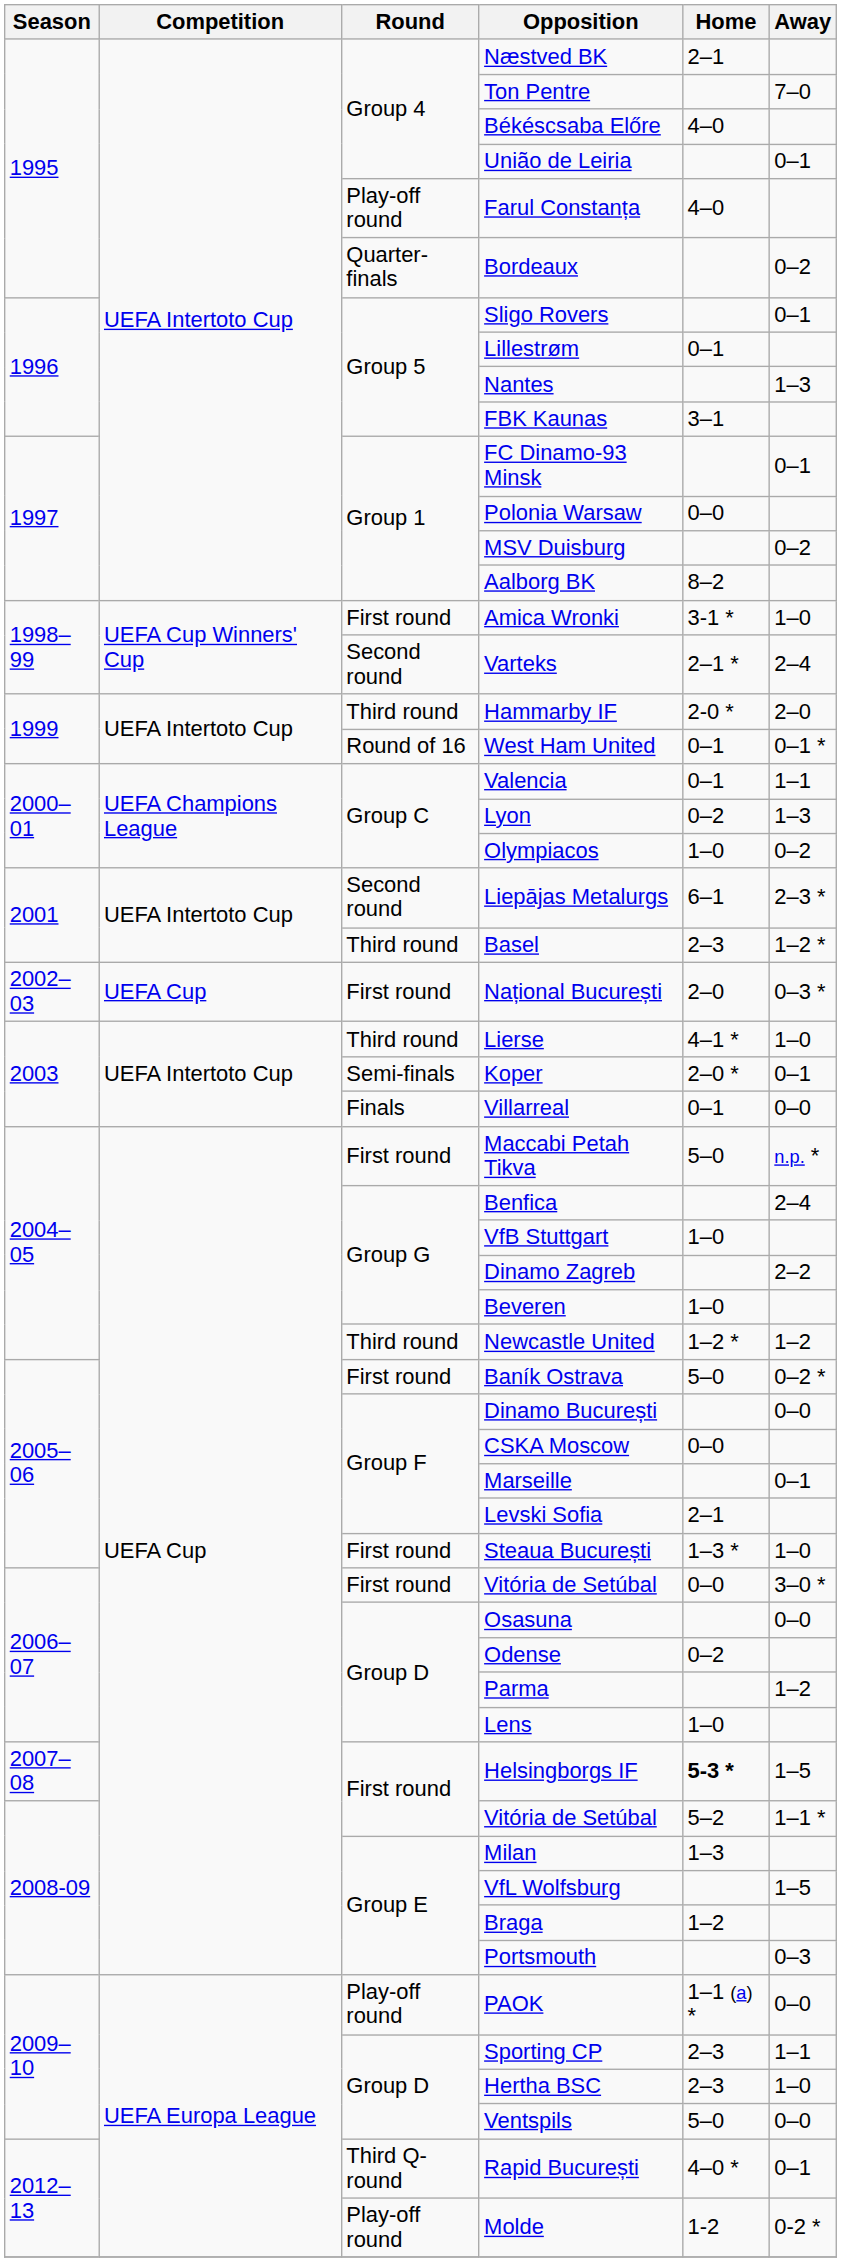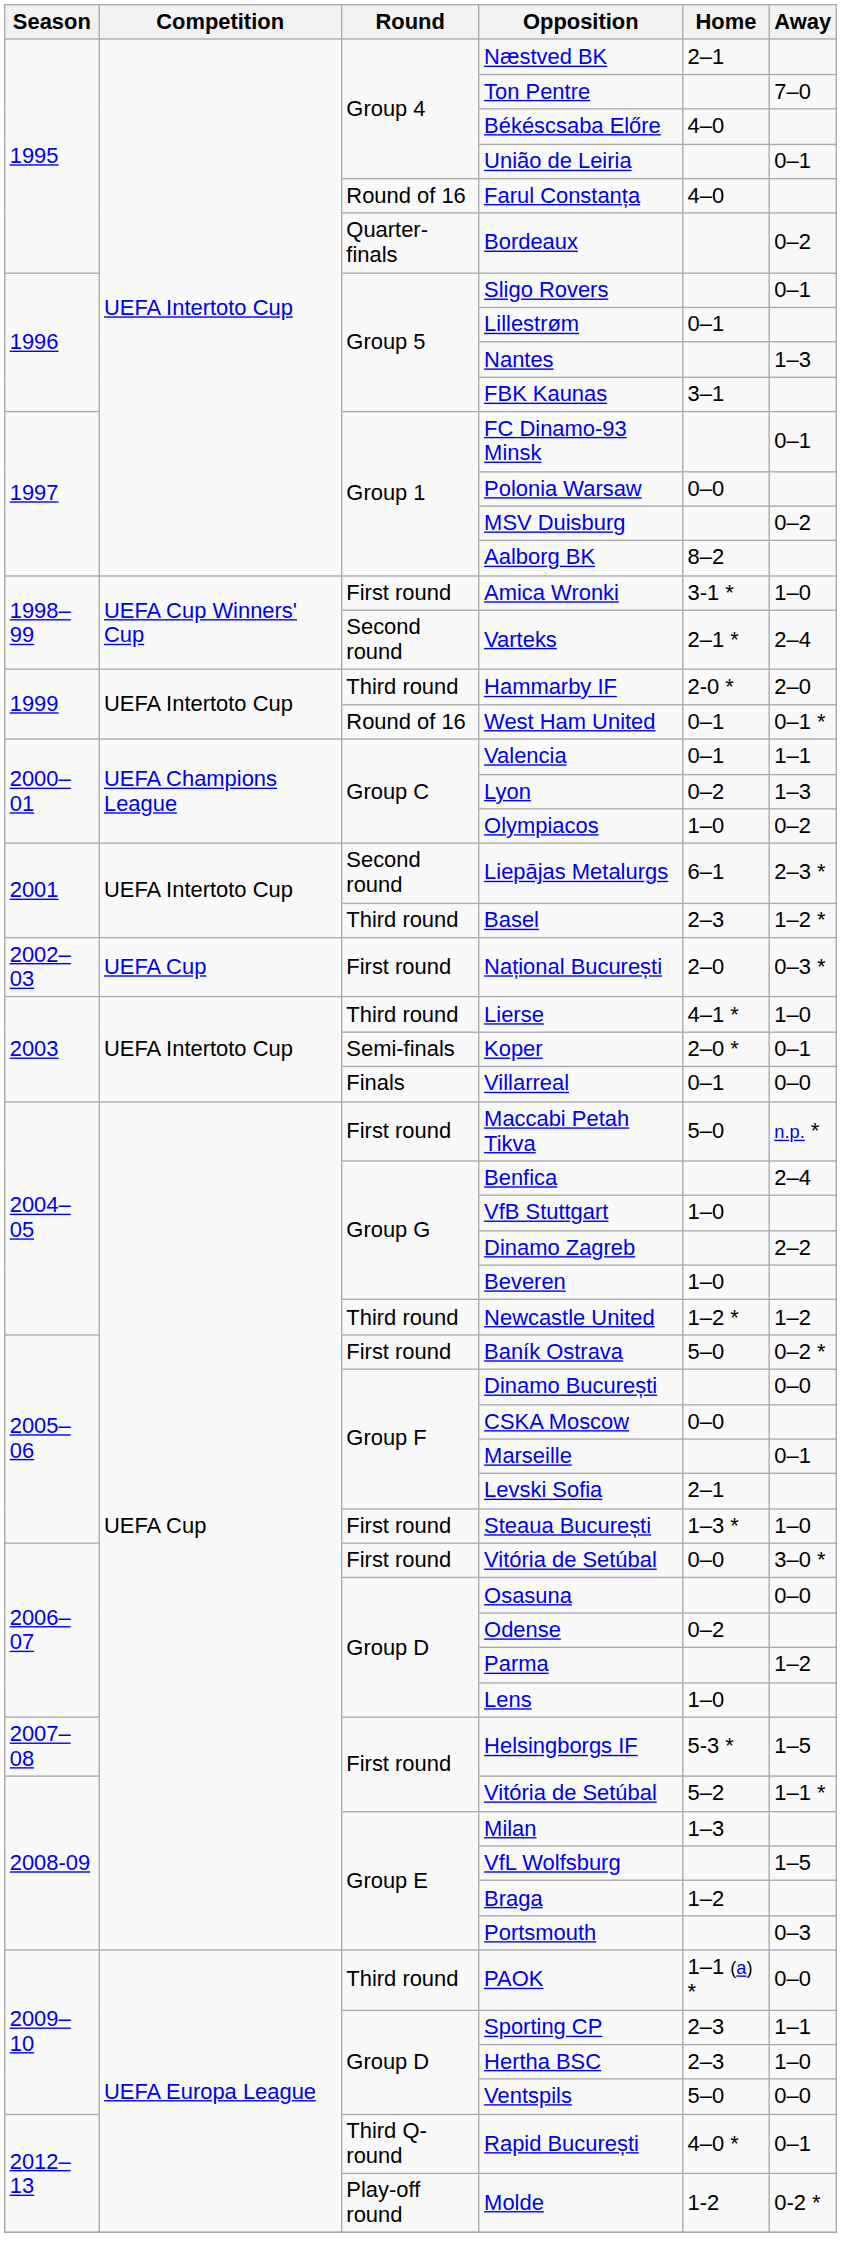 <table class="wikitable sortable">
 <tr>
 <th>Season</th>
 <th>Competition</th>
 <th>Round</th>
 <th>Opposition</th>
 <th>Home</th>
 <th>Away</th>
 </tr>
 <tr>
 <td rowspan="6"><a href='#'>1995</a></td>
 <td rowspan="14"><a href='#'>UEFA Intertoto Cup</a></td>
 <td rowspan="4">Group 4</td>
 <td> <a href='#'>Næstved BK</a></td>
 <td>2–1</td>
 <td></td>
 </tr>
 <tr>
 <td> <a href='#'>Ton Pentre</a></td>
 <td></td>
 <td>7–0</td>
 </tr>
 <tr>
 <td> <a href='#'>Békéscsaba Előre</a></td>
 <td>4–0</td>
 <td></td>
 </tr>
 <tr>
 <td> <a href='#'>União de Leiria</a></td>
 <td></td>
 <td>0–1</td>
 </tr>
 <tr>
-<td>Play-off round</td>
+<td>Round of 16</td>
 <td> <a href='#'>Farul Constanța</a></td>
 <td>4–0</td>
 <td></td>
 </tr>
 <tr>
 <td>Quarter-finals</td>
 <td> <a href='#'>Bordeaux</a></td>
 <td></td>
 <td>0–2</td>
 </tr>
 <tr>
 <td rowspan="4"><a href='#'>1996</a></td>
 <td rowspan="4">Group 5</td>
 <td> <a href='#'>Sligo Rovers</a></td>
 <td></td>
 <td>0–1</td>
 </tr>
 <tr>
 <td> <a href='#'>Lillestrøm</a></td>
 <td>0–1</td>
 <td></td>
 </tr>
 <tr>
 <td> <a href='#'>Nantes</a></td>
 <td></td>
 <td>1–3</td>
 </tr>
 <tr>
 <td> <a href='#'>FBK Kaunas</a></td>
 <td>3–1</td>
 <td></td>
 </tr>
 <tr>
 <td rowspan="4"><a href='#'>1997</a></td>
 <td rowspan="4">Group 1</td>
 <td> <a href='#'>FC Dinamo-93 Minsk</a></td>
 <td></td>
 <td>0–1</td>
 </tr>
 <tr>
 <td> <a href='#'>Polonia Warsaw</a></td>
 <td>0–0</td>
 <td></td>
 </tr>
 <tr>
 <td> <a href='#'>MSV Duisburg</a></td>
 <td></td>
 <td>0–2</td>
 </tr>
 <tr>
 <td> <a href='#'>Aalborg BK</a></td>
 <td>8–2</td>
 <td></td>
 </tr>
 <tr>
 <td rowspan="2"><a href='#'>1998–99</a></td>
 <td rowspan="2"><a href='#'>UEFA Cup Winners' Cup</a></td>
 <td>First round</td>
 <td> <a href='#'>Amica Wronki</a></td>
 <td>3-1 *</td>
 <td>1–0</td>
 </tr>
 <tr>
 <td>Second round</td>
 <td> <a href='#'>Varteks</a></td>
 <td>2–1 *</td>
 <td>2–4 <small></small></td>
 </tr>
 <tr>
 <td rowspan="2"><a href='#'>1999</a></td>
 <td rowspan="2">UEFA Intertoto Cup</td>
 <td>Third round</td>
 <td> <a href='#'>Hammarby IF</a></td>
 <td>2-0 *</td>
 <td>2–0</td>
 </tr>
 <tr>
 <td>Round of 16</td>
 <td> <a href='#'>West Ham United</a></td>
 <td>0–1</td>
 <td>0–1 *</td>
 </tr>
 <tr>
 <td rowspan="3"><a href='#'>2000–01</a></td>
 <td rowspan="3"><a href='#'>UEFA Champions League</a></td>
 <td rowspan="3">Group C</td>
 <td> <a href='#'>Valencia</a></td>
 <td>0–1</td>
 <td>1–1</td>
 </tr>
 <tr>
 <td> <a href='#'>Lyon</a></td>
 <td>0–2</td>
 <td>1–3</td>
 </tr>
 <tr>
 <td> <a href='#'>Olympiacos</a></td>
 <td>1–0</td>
 <td>0–2</td>
 </tr>
 <tr>
 <td rowspan="2"><a href='#'>2001</a></td>
 <td rowspan="2">UEFA Intertoto Cup</td>
 <td>Second round</td>
 <td> <a href='#'>Liepājas Metalurgs</a></td>
 <td>6–1</td>
 <td>2–3 *</td>
 </tr>
 <tr>
 <td>Third round</td>
 <td> <a href='#'>Basel</a></td>
 <td>2–3</td>
 <td>1–2 *</td>
 </tr>
 <tr>
 <td><a href='#'>2002–03</a></td>
 <td><a href='#'>UEFA Cup</a></td>
 <td>First round</td>
 <td> <a href='#'>Național București</a></td>
 <td>2–0</td>
 <td>0–3 *</td>
 </tr>
 <tr>
 <td rowspan="3"><a href='#'>2003</a></td>
 <td rowspan="3">UEFA Intertoto Cup</td>
 <td>Third round</td>
 <td> <a href='#'>Lierse</a></td>
 <td>4–1 *</td>
 <td>1–0</td>
 </tr>
 <tr>
 <td>Semi-finals</td>
 <td> <a href='#'>Koper</a></td>
 <td>2–0 *</td>
 <td>0–1</td>
 </tr>
 <tr>
 <td>Finals</td>
 <td> <a href='#'>Villarreal</a></td>
 <td>0–1</td>
 <td>0–0</td>
 </tr>
 <tr>
 <td rowspan="6"><a href='#'>2004–05</a></td>
 <td rowspan="23">UEFA Cup</td>
 <td>First round</td>
 <td> <a href='#'>Maccabi Petah Tikva</a></td>
 <td>5–0</td>
 <td><small> <a href='#'>n.p.</a></small>  *</td>
 </tr>
 <tr>
 <td rowspan="4">Group G</td>
 <td> <a href='#'>Benfica</a></td>
 <td></td>
 <td>2–4</td>
 </tr>
 <tr>
 <td> <a href='#'>VfB Stuttgart</a></td>
 <td>1–0</td>
 <td></td>
 </tr>
 <tr>
 <td> <a href='#'>Dinamo Zagreb</a></td>
 <td></td>
 <td>2–2</td>
 </tr>
 <tr>
 <td> <a href='#'>Beveren</a></td>
 <td>1–0</td>
 <td></td>
 </tr>
 <tr>
 <td>Third round</td>
 <td> <a href='#'>Newcastle United</a></td>
 <td>1–2 *</td>
 <td>1–2</td>
 </tr>
 <tr>
 <td rowspan="6"><a href='#'>2005–06</a></td>
 <td>First round</td>
 <td> <a href='#'>Baník Ostrava</a></td>
 <td>5–0</td>
 <td>0–2 *</td>
 </tr>
 <tr>
 <td rowspan="4">Group F</td>
 <td> <a href='#'>Dinamo București</a></td>
 <td></td>
 <td>0–0</td>
 </tr>
 <tr>
 <td> <a href='#'>CSKA Moscow</a></td>
 <td>0–0</td>
 <td></td>
 </tr>
 <tr>
 <td> <a href='#'>Marseille</a></td>
 <td></td>
 <td>0–1</td>
 </tr>
 <tr>
 <td> <a href='#'>Levski Sofia</a></td>
 <td>2–1</td>
 <td></td>
 </tr>
 <tr>
 <td>First round</td>
 <td> <a href='#'>Steaua București</a></td>
 <td>1–3 *</td>
 <td>1–0</td>
 </tr>
 <tr>
 <td rowspan="5"><a href='#'>2006–07</a></td>
 <td>First round</td>
 <td> <a href='#'>Vitória de Setúbal</a></td>
 <td>0–0</td>
 <td>3–0  *</td>
 </tr>
 <tr>
 <td rowspan="4">Group D</td>
 <td> <a href='#'>Osasuna</a></td>
 <td></td>
 <td>0–0</td>
 </tr>
 <tr>
 <td> <a href='#'>Odense</a></td>
 <td>0–2</td>
 <td></td>
 </tr>
 <tr>
 <td> <a href='#'>Parma</a></td>
 <td></td>
 <td>1–2</td>
 </tr>
 <tr>
 <td> <a href='#'>Lens</a></td>
 <td>1–0</td>
 <td></td>
 </tr>
 <tr>
 <td><a href='#'>2007–08</a></td>
 <td rowspan="2">First round</td>
 <td> <a href='#'>Helsingborgs IF</a></td>
-<td><strong>5-3 *</strong></td>
+<td>5-3 *</td>
 <td>1–5</td>
 </tr>
 <tr>
 <td rowspan="5"><a href='#'>2008-09</a></td>
 <td> <a href='#'>Vitória de Setúbal</a></td>
 <td>5–2</td>
 <td>1–1  *</td>
 </tr>
 <tr>
 <td rowspan="4">Group E</td>
 <td> <a href='#'>Milan</a></td>
 <td>1–3</td>
 <td></td>
 </tr>
 <tr>
 <td> <a href='#'>VfL Wolfsburg</a></td>
 <td></td>
 <td>1–5</td>
 </tr>
 <tr>
 <td> <a href='#'>Braga</a></td>
 <td>1–2</td>
 <td></td>
 </tr>
 <tr>
 <td> <a href='#'>Portsmouth</a></td>
 <td></td>
 <td>0–3</td>
 </tr>
 <tr>
 <td rowspan="4"><a href='#'>2009–10</a></td>
 <td rowspan="6"><a href='#'>UEFA Europa League</a></td>
-<td>Play-off round</td>
+<td>Third round</td>
 <td> <a href='#'>PAOK</a></td>
 <td>1–1 <small>(<a href='#'>a</a>)</small> *</td>
 <td>0–0</td>
 </tr>
 <tr>
 <td rowspan="3">Group D</td>
 <td> <a href='#'>Sporting CP</a></td>
 <td>2–3</td>
 <td>1–1</td>
 </tr>
 <tr>
 <td> <a href='#'>Hertha BSC</a></td>
 <td>2–3</td>
 <td>1–0</td>
 </tr>
 <tr>
 <td> <a href='#'>Ventspils</a></td>
 <td>5–0</td>
 <td>0–0</td>
 </tr>
 <tr>
 <td rowspan="2"><a href='#'>2012–13</a></td>
 <td>Third Q-round</td>
 <td> <a href='#'>Rapid București</a></td>
 <td>4–0 *</td>
 <td>0–1</td>
 </tr>
 <tr>
 <td>Play-off round</td>
 <td> <a href='#'>Molde</a></td>
 <td>1-2</td>
 <td>0-2 *</td>
 </tr>
 <tr>
 </tr>
 </table>
